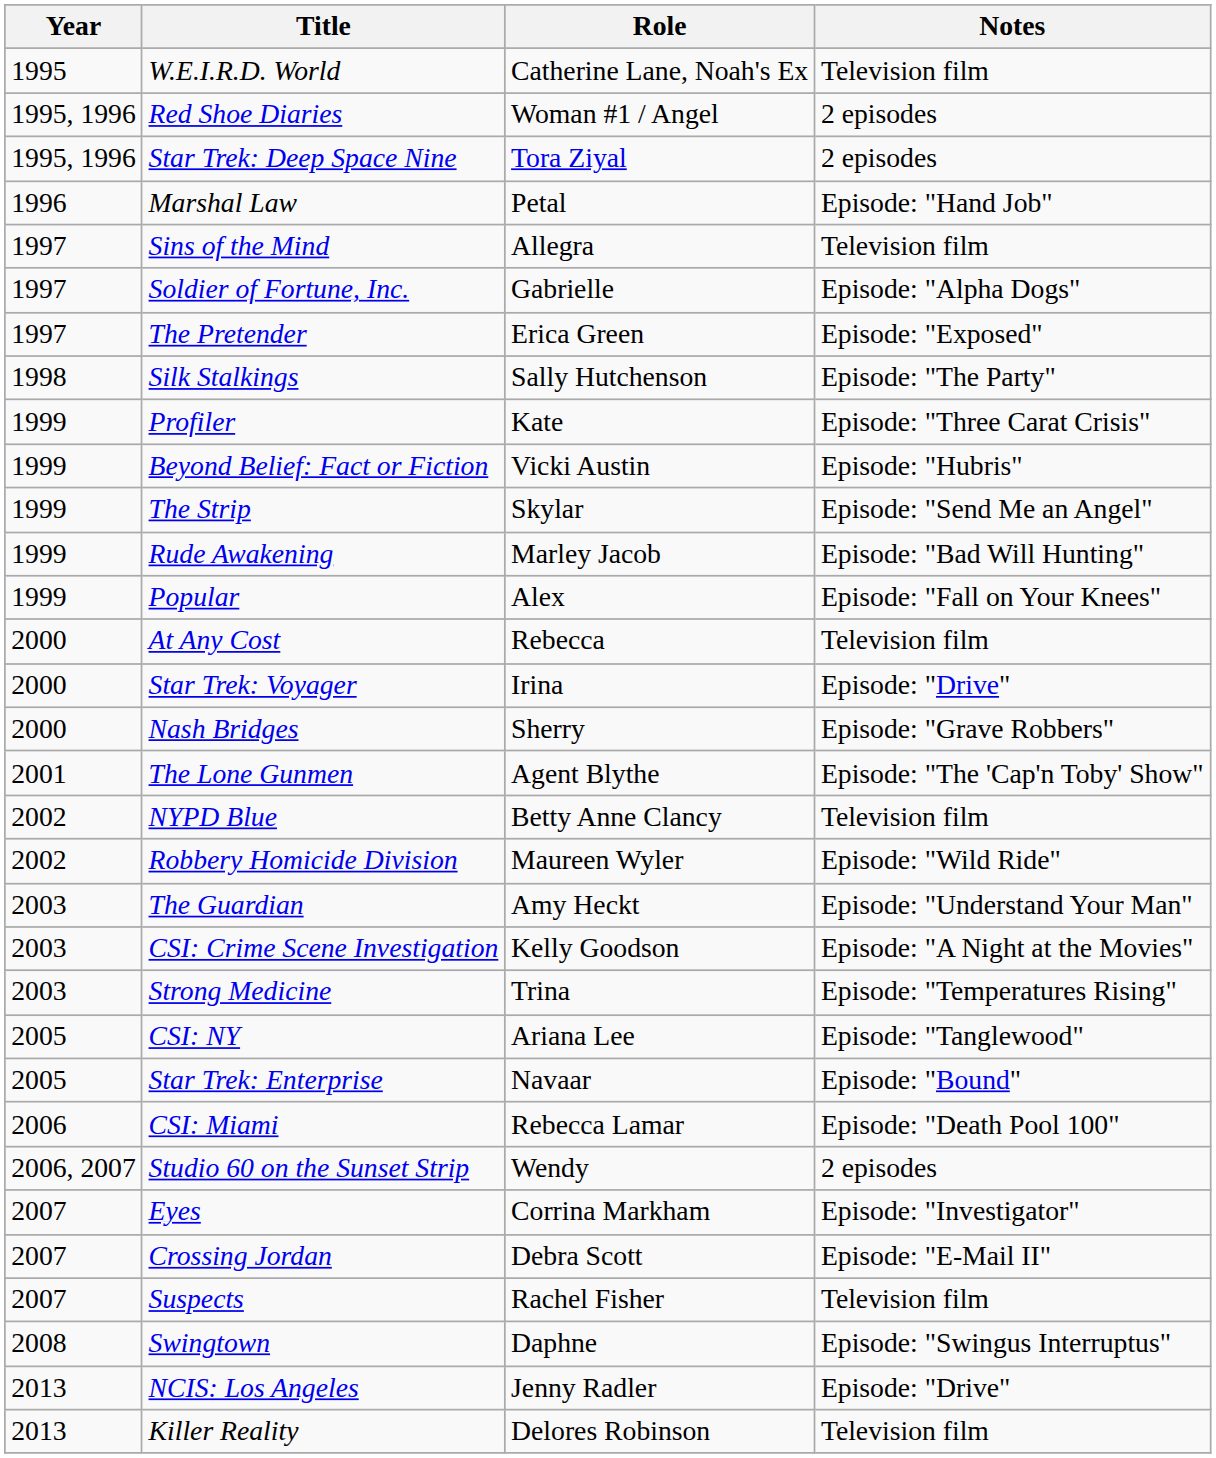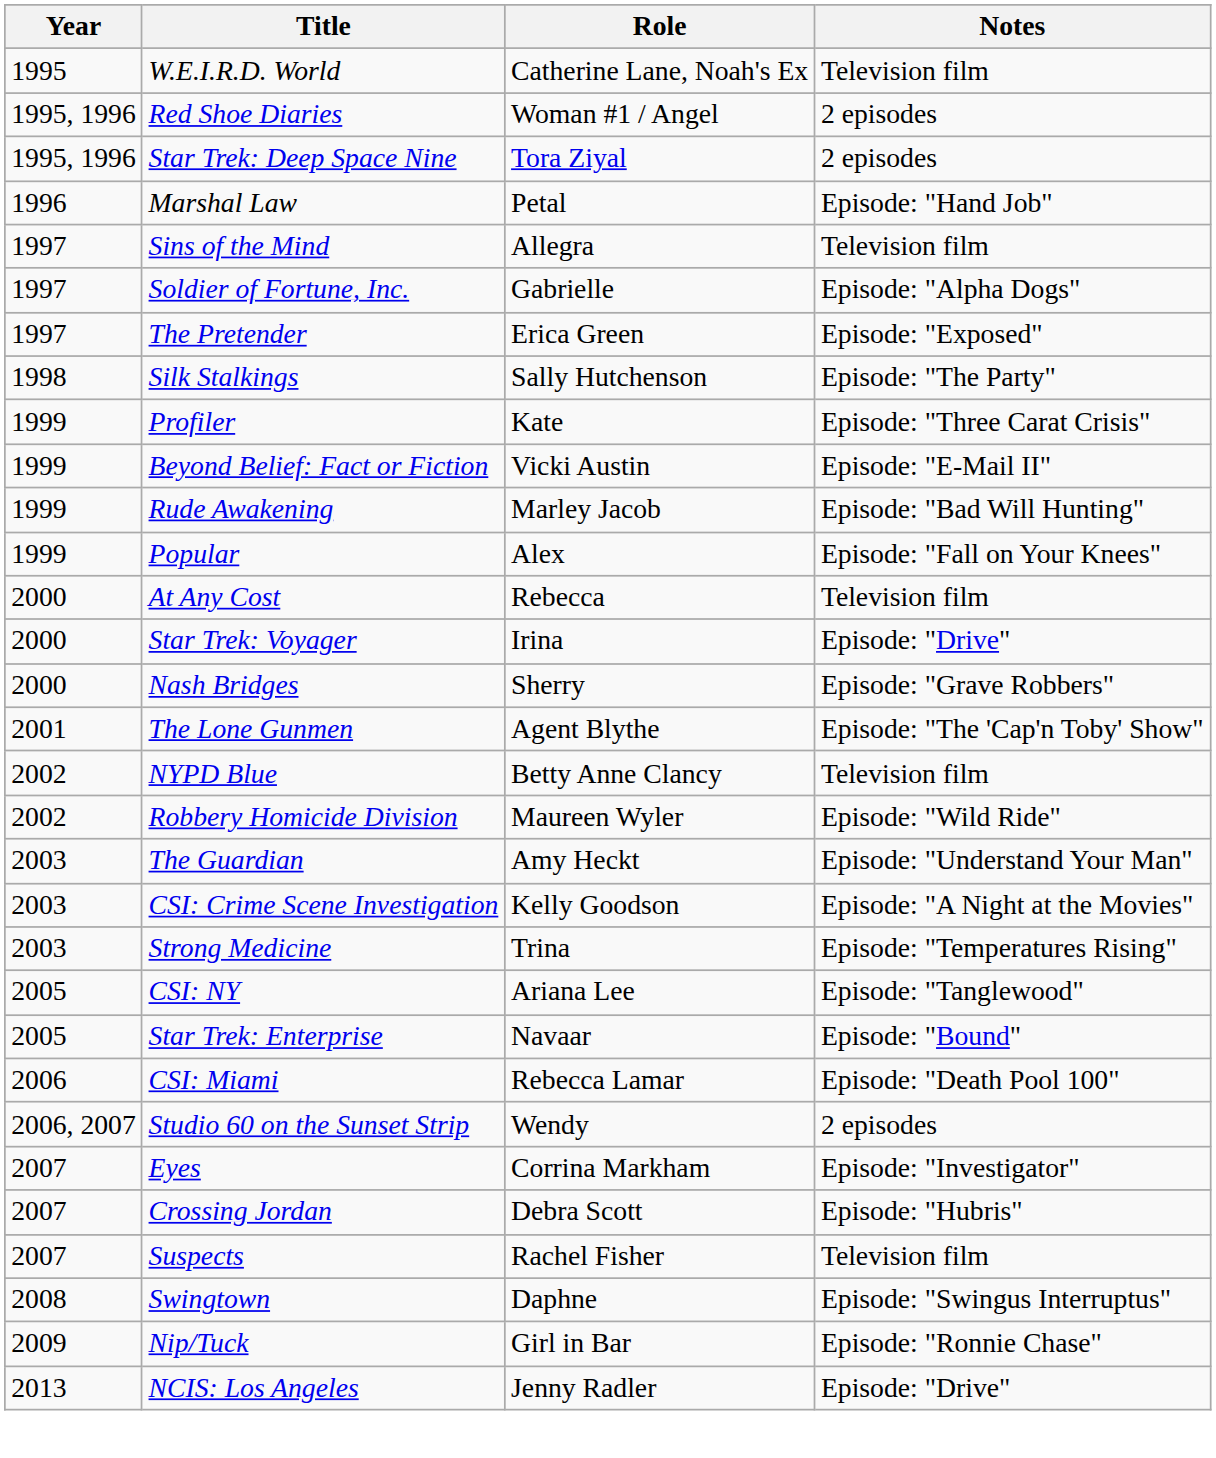 <table class="wikitable sortable">
 <tr>
 <th>Year</th>
 <th>Title</th>
 <th>Role</th>
 <th>Notes</th>
 </tr>
 <tr>
 <td>1995</td>
 <td><em>W.E.I.R.D. World</em></td>
 <td>Catherine Lane, Noah's Ex</td>
 <td>Television film</td>
 </tr>
 <tr>
 <td>1995, 1996</td>
 <td><em><a href='#'>Red Shoe Diaries</a></em></td>
 <td>Woman #1 / Angel</td>
 <td>2 episodes</td>
 </tr>
 <tr>
 <td>1995, 1996</td>
 <td><em><a href='#'>Star Trek: Deep Space Nine</a></em></td>
 <td><a href='#'>Tora Ziyal</a></td>
 <td>2 episodes</td>
 </tr>
 <tr>
 <td>1996</td>
 <td><em>Marshal Law</em></td>
 <td>Petal</td>
 <td>Episode: "Hand Job"</td>
 </tr>
 <tr>
 <td>1997</td>
 <td><em><a href='#'>Sins of the Mind</a></em></td>
 <td>Allegra</td>
 <td>Television film</td>
 </tr>
 <tr>
 <td>1997</td>
 <td><em><a href='#'>Soldier of Fortune, Inc.</a></em></td>
 <td>Gabrielle</td>
 <td>Episode: "Alpha Dogs"</td>
 </tr>
 <tr>
 <td>1997</td>
 <td><a href='#'><em>The Pretender</em></a></td>
 <td>Erica Green</td>
 <td>Episode: "Exposed"</td>
 </tr>
 <tr>
 <td>1998</td>
 <td><em><a href='#'>Silk Stalkings</a></em></td>
 <td>Sally Hutchenson</td>
 <td>Episode: "The Party"</td>
 </tr>
 <tr>
 <td>1999</td>
 <td><a href='#'><em>Profiler</em></a></td>
 <td>Kate</td>
 <td>Episode: "Three Carat Crisis"</td>
 </tr>
 <tr>
 <td>1999</td>
 <td><em><a href='#'>Beyond Belief: Fact or Fiction</a></em></td>
 <td>Vicki Austin</td>
-<td>Episode: "Hubris"</td>
-</tr>
-<tr>
-<td>1999</td>
-<td><a href='#'><em>The Strip</em></a></td>
-<td>Skylar</td>
-<td>Episode: "Send Me an Angel"</td>
+<td>Episode: "E-Mail II"</td>
 </tr>
 <tr>
 <td>1999</td>
 <td><a href='#'><em>Rude Awakening</em></a></td>
 <td>Marley Jacob</td>
 <td>Episode: "Bad Will Hunting"</td>
 </tr>
 <tr>
 <td>1999</td>
 <td><a href='#'><em>Popular</em></a></td>
 <td>Alex</td>
 <td>Episode: "Fall on Your Knees"</td>
 </tr>
 <tr>
 <td>2000</td>
 <td><em><a href='#'>At Any Cost</a></em></td>
 <td>Rebecca</td>
 <td>Television film</td>
 </tr>
 <tr>
 <td>2000</td>
 <td><em><a href='#'>Star Trek: Voyager</a></em></td>
 <td>Irina</td>
 <td>Episode: "<a href='#'>Drive</a>"</td>
 </tr>
 <tr>
 <td>2000</td>
 <td><em><a href='#'>Nash Bridges</a></em></td>
 <td>Sherry</td>
 <td>Episode: "Grave Robbers"</td>
 </tr>
 <tr>
 <td>2001</td>
 <td><a href='#'><em>The Lone Gunmen</em></a></td>
 <td>Agent Blythe</td>
 <td>Episode: "The 'Cap'n Toby' Show"</td>
 </tr>
 <tr>
 <td>2002</td>
 <td><em><a href='#'>NYPD Blue</a></em></td>
 <td>Betty Anne Clancy</td>
 <td>Television film</td>
 </tr>
 <tr>
 <td>2002</td>
 <td><em><a href='#'>Robbery Homicide Division</a></em></td>
 <td>Maureen Wyler</td>
 <td>Episode: "Wild Ride"</td>
 </tr>
 <tr>
 <td>2003</td>
 <td><a href='#'><em>The Guardian</em></a></td>
 <td>Amy Heckt</td>
 <td>Episode: "Understand Your Man"</td>
 </tr>
 <tr>
 <td>2003</td>
 <td><em><a href='#'>CSI: Crime Scene Investigation</a></em></td>
 <td>Kelly Goodson</td>
 <td>Episode: "A Night at the Movies"</td>
 </tr>
 <tr>
 <td>2003</td>
 <td><em><a href='#'>Strong Medicine</a></em></td>
 <td>Trina</td>
 <td>Episode: "Temperatures Rising"</td>
 </tr>
 <tr>
 <td>2005</td>
 <td><em><a href='#'>CSI: NY</a></em></td>
 <td>Ariana Lee</td>
 <td>Episode: "Tanglewood"</td>
 </tr>
 <tr>
 <td>2005</td>
 <td><em><a href='#'>Star Trek: Enterprise</a></em></td>
 <td>Navaar</td>
 <td>Episode: "<a href='#'>Bound</a>"</td>
 </tr>
 <tr>
 <td>2006</td>
 <td><em><a href='#'>CSI: Miami</a></em></td>
 <td>Rebecca Lamar</td>
 <td>Episode: "Death Pool 100"</td>
 </tr>
 <tr>
 <td>2006, 2007</td>
 <td><em><a href='#'>Studio 60 on the Sunset Strip</a></em></td>
 <td>Wendy</td>
 <td>2 episodes</td>
 </tr>
 <tr>
 <td>2007</td>
 <td><a href='#'><em>Eyes</em></a></td>
 <td>Corrina Markham</td>
 <td>Episode: "Investigator"</td>
 </tr>
 <tr>
 <td>2007</td>
 <td><em><a href='#'>Crossing Jordan</a></em></td>
 <td>Debra Scott</td>
-<td>Episode: "E-Mail II"</td>
+<td>Episode: "Hubris"</td>
 </tr>
 <tr>
 <td>2007</td>
 <td><a href='#'><em>Suspects</em></a></td>
 <td>Rachel Fisher</td>
 <td>Television film</td>
 </tr>
 <tr>
 <td>2008</td>
 <td><em><a href='#'>Swingtown</a></em></td>
 <td>Daphne</td>
 <td>Episode: "Swingus Interruptus"</td>
 </tr>
 <tr>
+<td>2009</td>
+<td><em><a href='#'>Nip/Tuck</a></em></td>
+<td>Girl in Bar</td>
+<td>Episode: "Ronnie Chase"</td>
+</tr>
+<tr>
 <td>2013</td>
 <td><em><a href='#'>NCIS: Los Angeles</a></em></td>
 <td>Jenny Radler</td>
 <td>Episode: "Drive"</td>
 </tr>
-<tr>
-<td>2013</td>
-<td><em>Killer Reality</em></td>
-<td>Delores Robinson</td>
-<td>Television film</td>
-</tr>
 </table>
